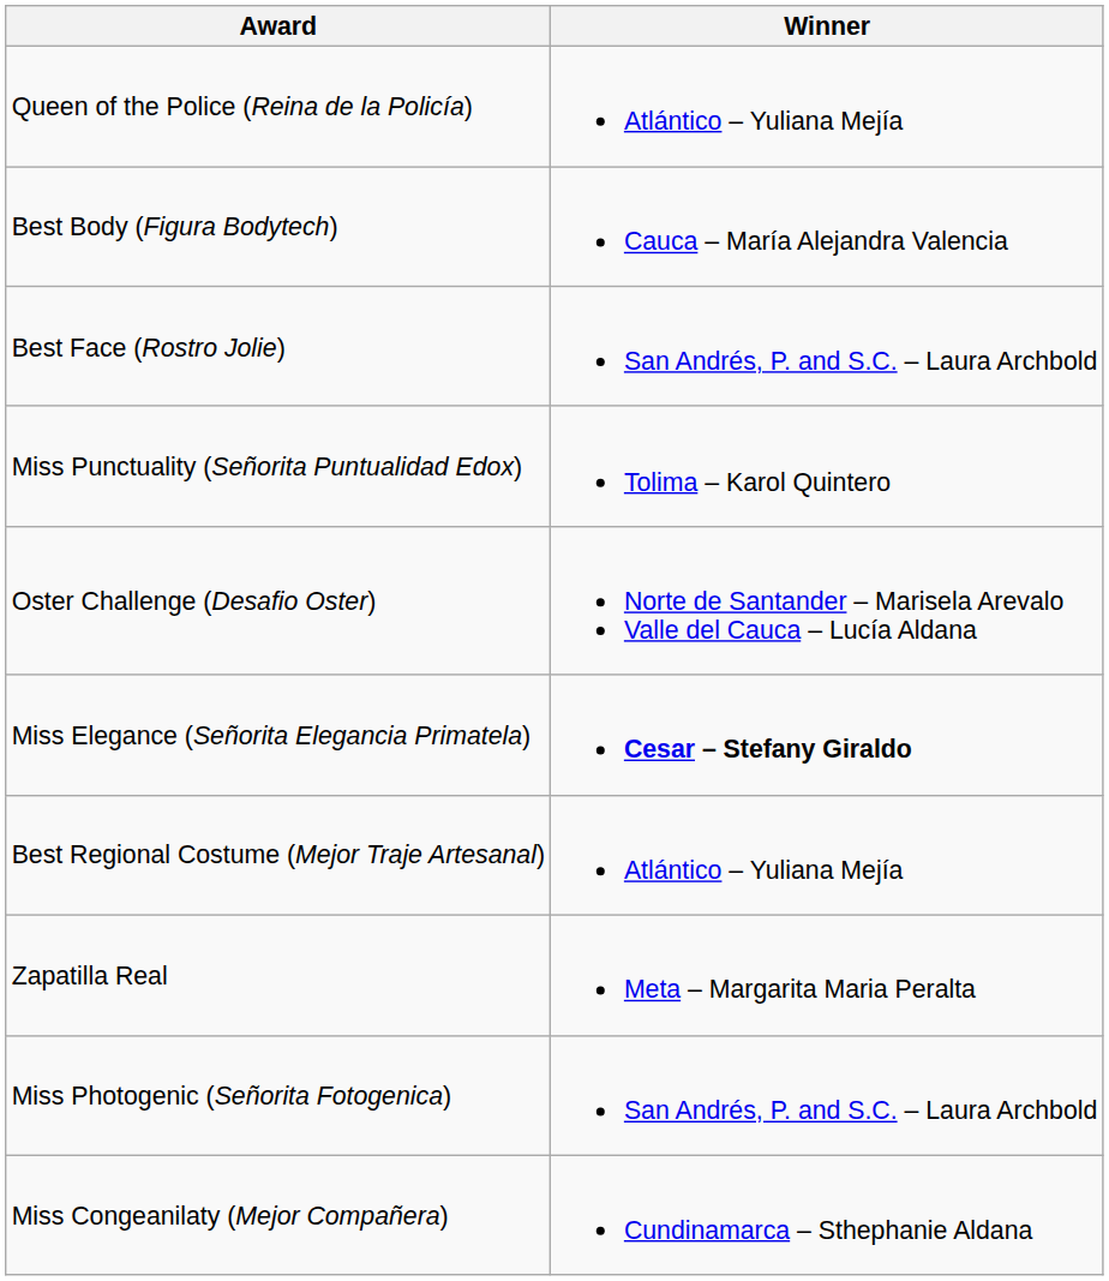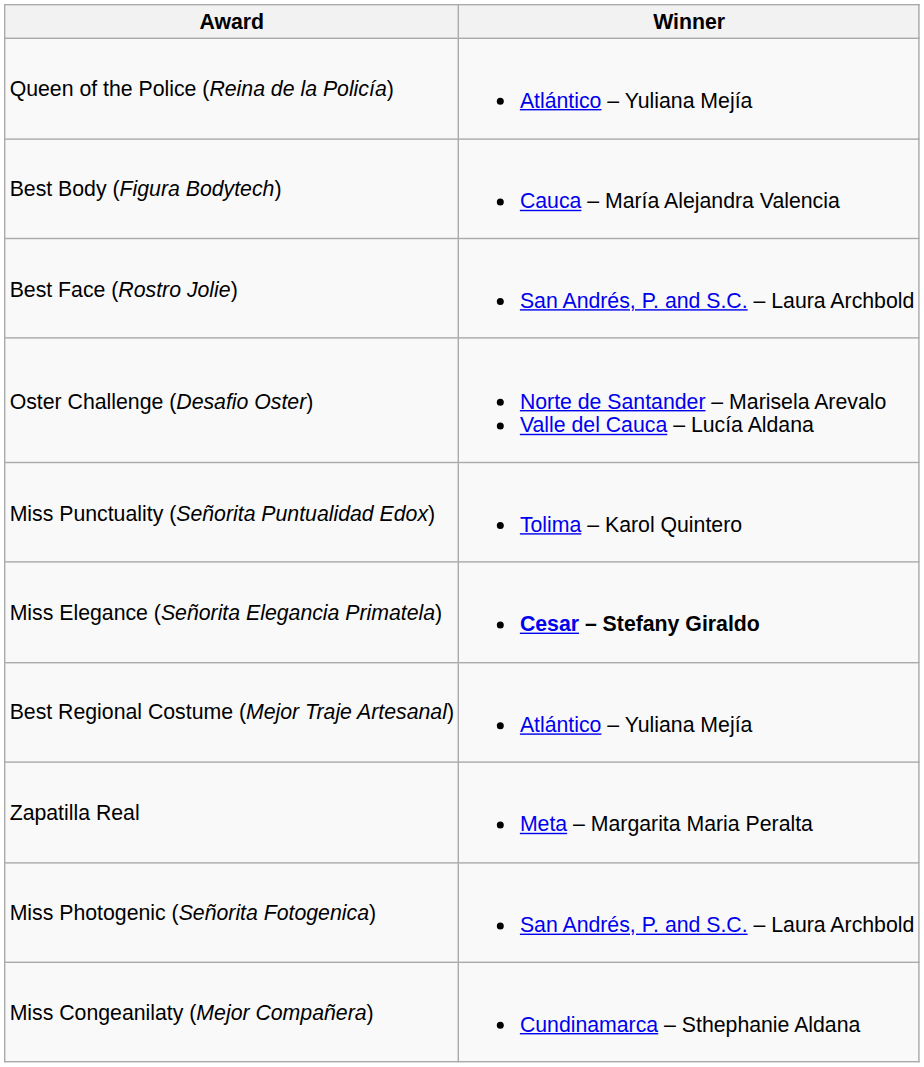 <table class="wikitable sortable" style="font-size: 95%;">
 <tr>
 <th>Award</th>
 <th>Winner</th>
 </tr>
 <tr>
 <td>Queen of the Police (<em>Reina de la Policía</em>)</td>
 <td><br><ul><li><a href='#'>Atlántico</a> – Yuliana Mejía</li></ul></td>
 </tr>
 <tr>
 <td>Best Body (<em>Figura Bodytech</em>)</td>
 <td><br><ul><li><a href='#'>Cauca</a> – María Alejandra Valencia</li></ul></td>
 </tr>
 <tr>
 <td>Best Face (<em>Rostro Jolie</em>)</td>
 <td><br><ul><li><a href='#'>San Andrés, P. and S.C.</a> – Laura Archbold</li></ul></td>
 </tr>
 <tr>
+<td>Oster Challenge (<em>Desafio Oster</em>)</td>
+<td><br><ul><li><a href='#'>Norte de Santander</a> – Marisela Arevalo</li><li><a href='#'>Valle del Cauca</a> – Lucía Aldana</li></ul></td>
+</tr>
+<tr>
 <td>Miss Punctuality (<em>Señorita Puntualidad Edox</em>)</td>
 <td><br><ul><li><a href='#'>Tolima</a> – Karol Quintero</li></ul></td>
-</tr>
-<tr>
-<td>Oster Challenge (<em>Desafio Oster</em>)</td>
-<td><br><ul><li><a href='#'>Norte de Santander</a> – Marisela Arevalo</li><li><a href='#'>Valle del Cauca</a> – Lucía Aldana</li></ul></td>
 </tr>
 <tr>
 <td>Miss Elegance (<em>Señorita Elegancia Primatela</em>)</td>
 <td><strong><br><ul><li><a href='#'>Cesar</a> – Stefany Giraldo</li></ul></strong></td>
 </tr>
 <tr>
 <td>Best Regional Costume (<em>Mejor Traje Artesanal</em>)</td>
 <td><br><ul><li><a href='#'>Atlántico</a> – Yuliana Mejía</li></ul></td>
 </tr>
 <tr>
 <td>Zapatilla Real</td>
 <td><br><ul><li><a href='#'>Meta</a> – Margarita Maria Peralta</li></ul></td>
 </tr>
 <tr>
 <td>Miss Photogenic (<em>Señorita Fotogenica</em>)</td>
 <td><br><ul><li><a href='#'>San Andrés, P. and S.C.</a> – Laura Archbold</li></ul></td>
 </tr>
 <tr>
 <td>Miss Congeanilaty (<em>Mejor Compañera</em>)</td>
 <td><br><ul><li><a href='#'>Cundinamarca</a> – Sthephanie Aldana</li></ul></td>
 </tr>
 </table>
